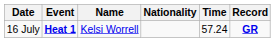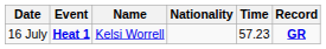 <table class="wikitable" style=text-align:center>
 <tr>
 <th>Date</th>
 <th>Event</th>
 <th>Name</th>
 <th>Nationality</th>
 <th>Time</th>
 <th>Record</th>
 </tr>
 <tr>
 <td>16 July</td>
 <td><strong><a href='#'>Heat 1</a></strong></td>
 <td align=left><a href='#'>Kelsi Worrell</a></td>
 <td align=left></td>
-<td>57.24</td>
+<td>57.23</td>
 <td><strong><a href='#'>GR</a></strong></td>
 </tr>
 </table>
